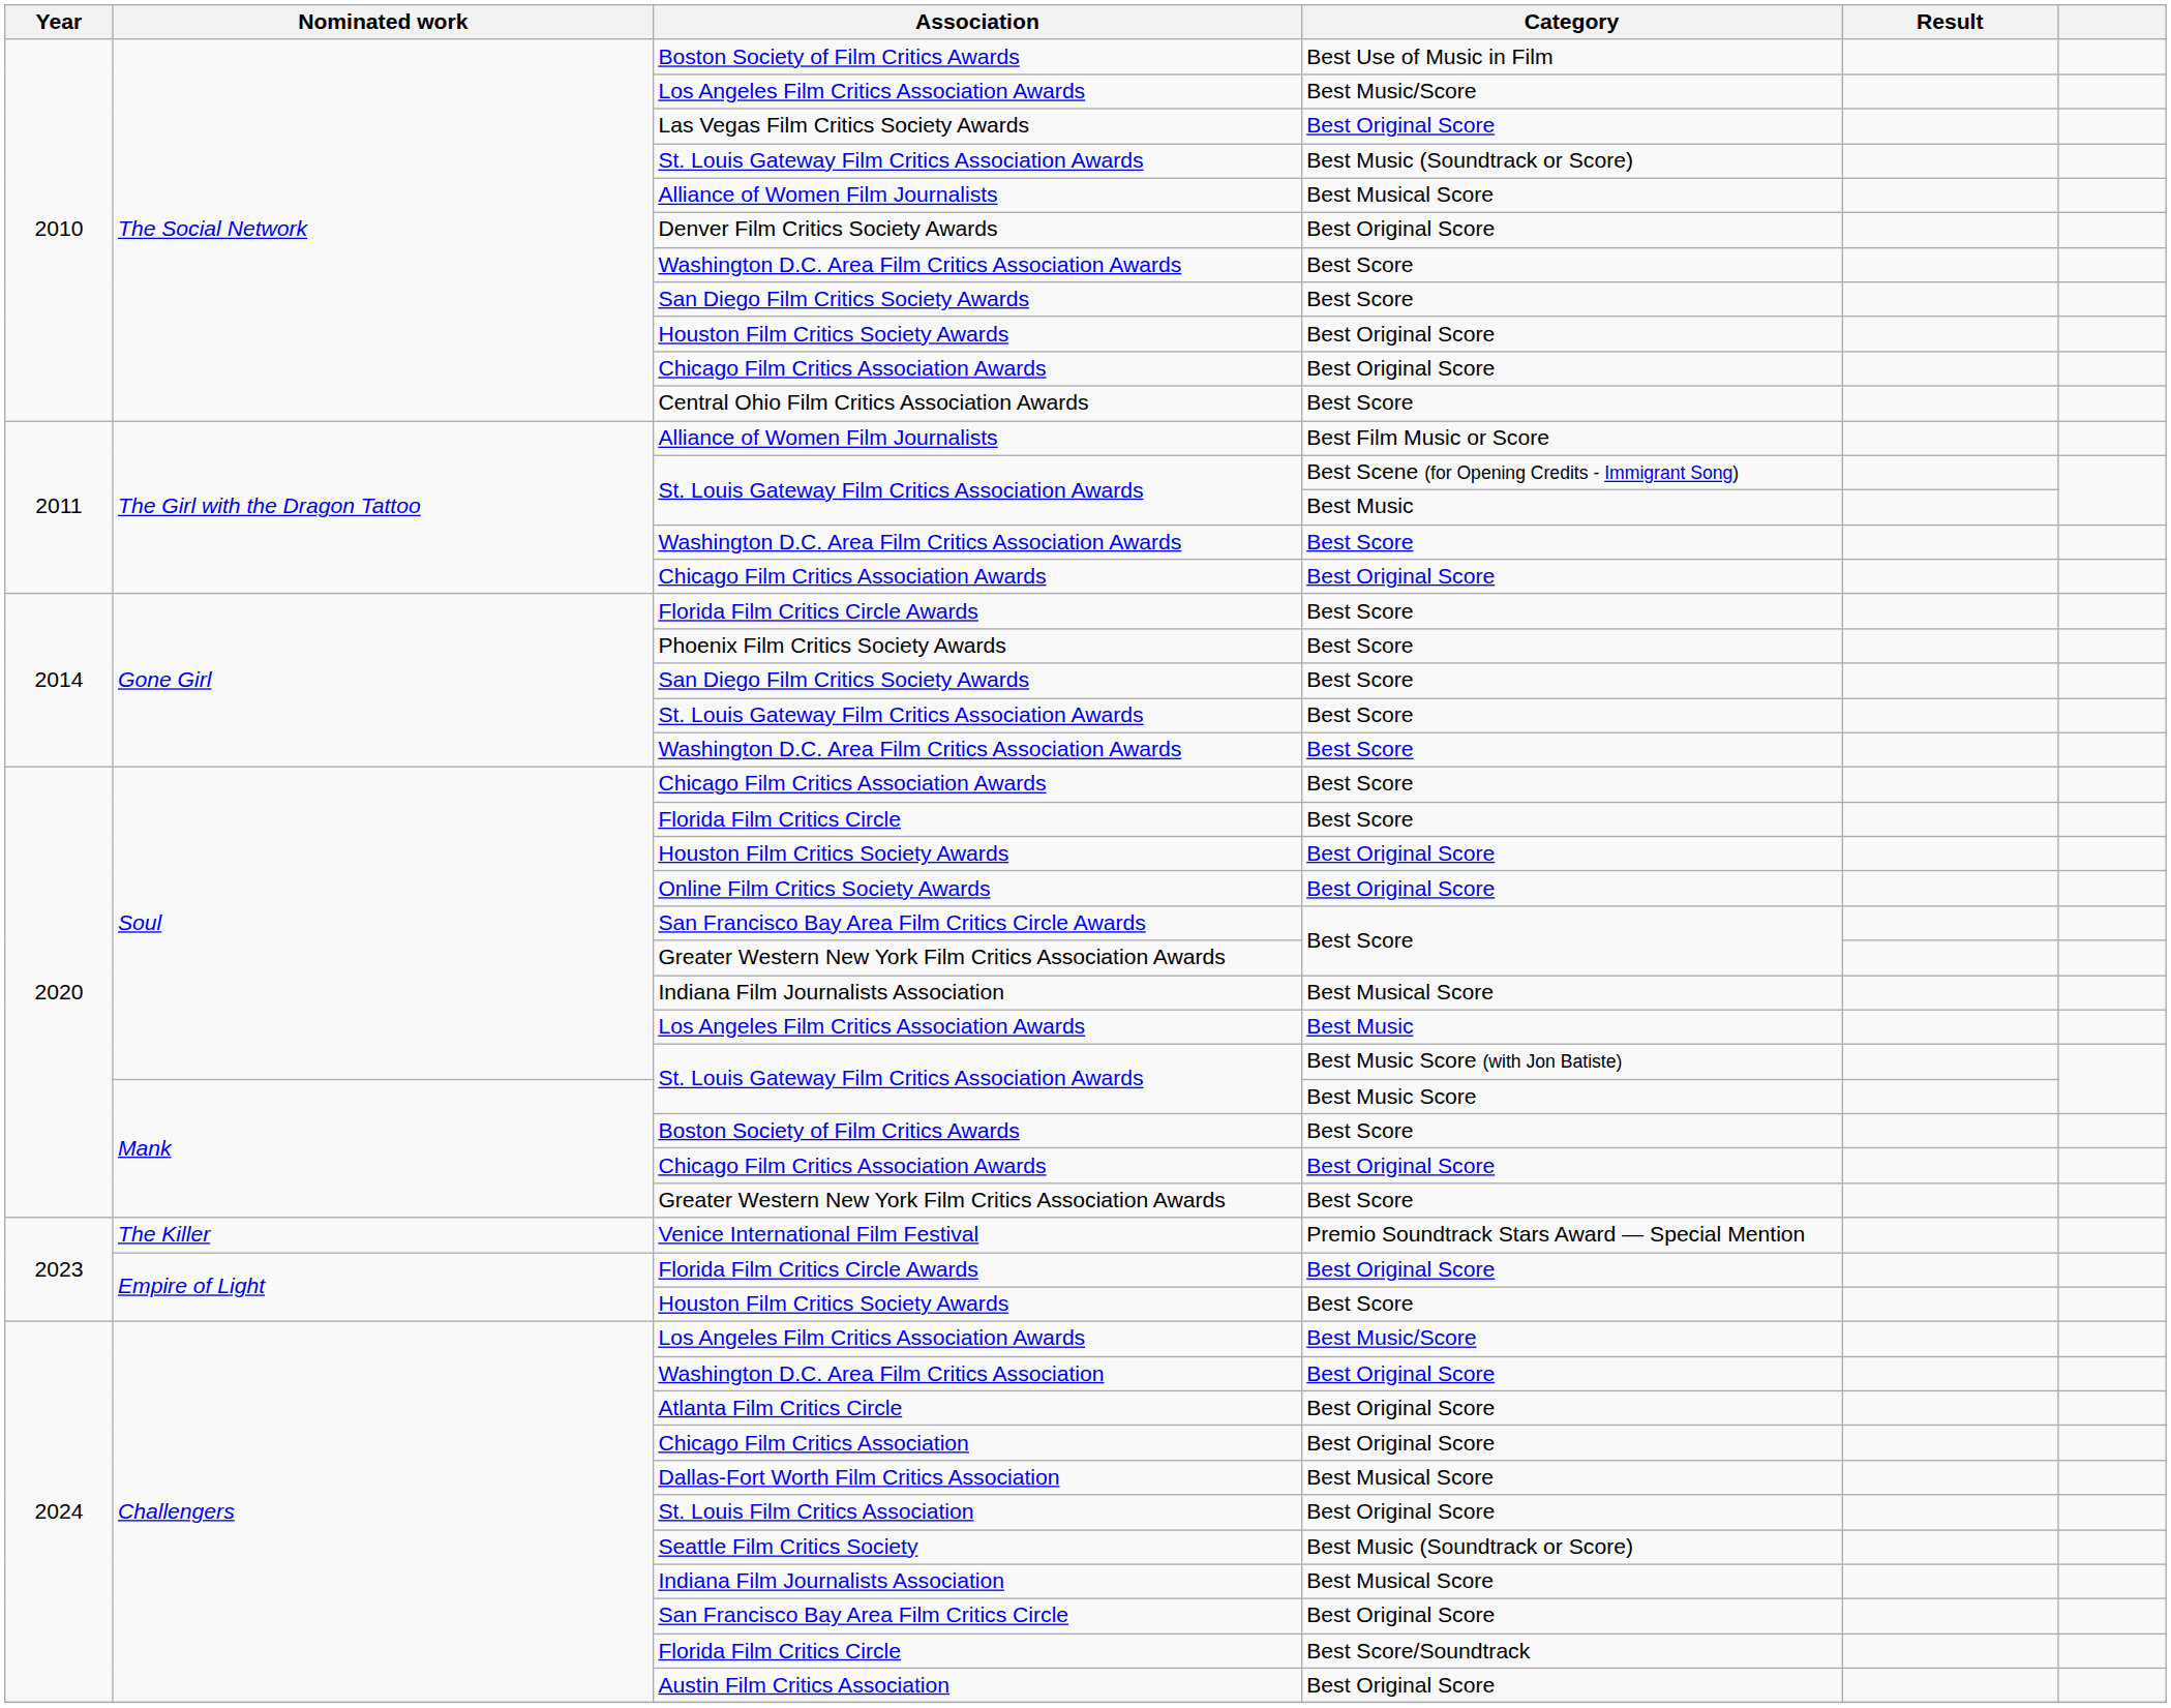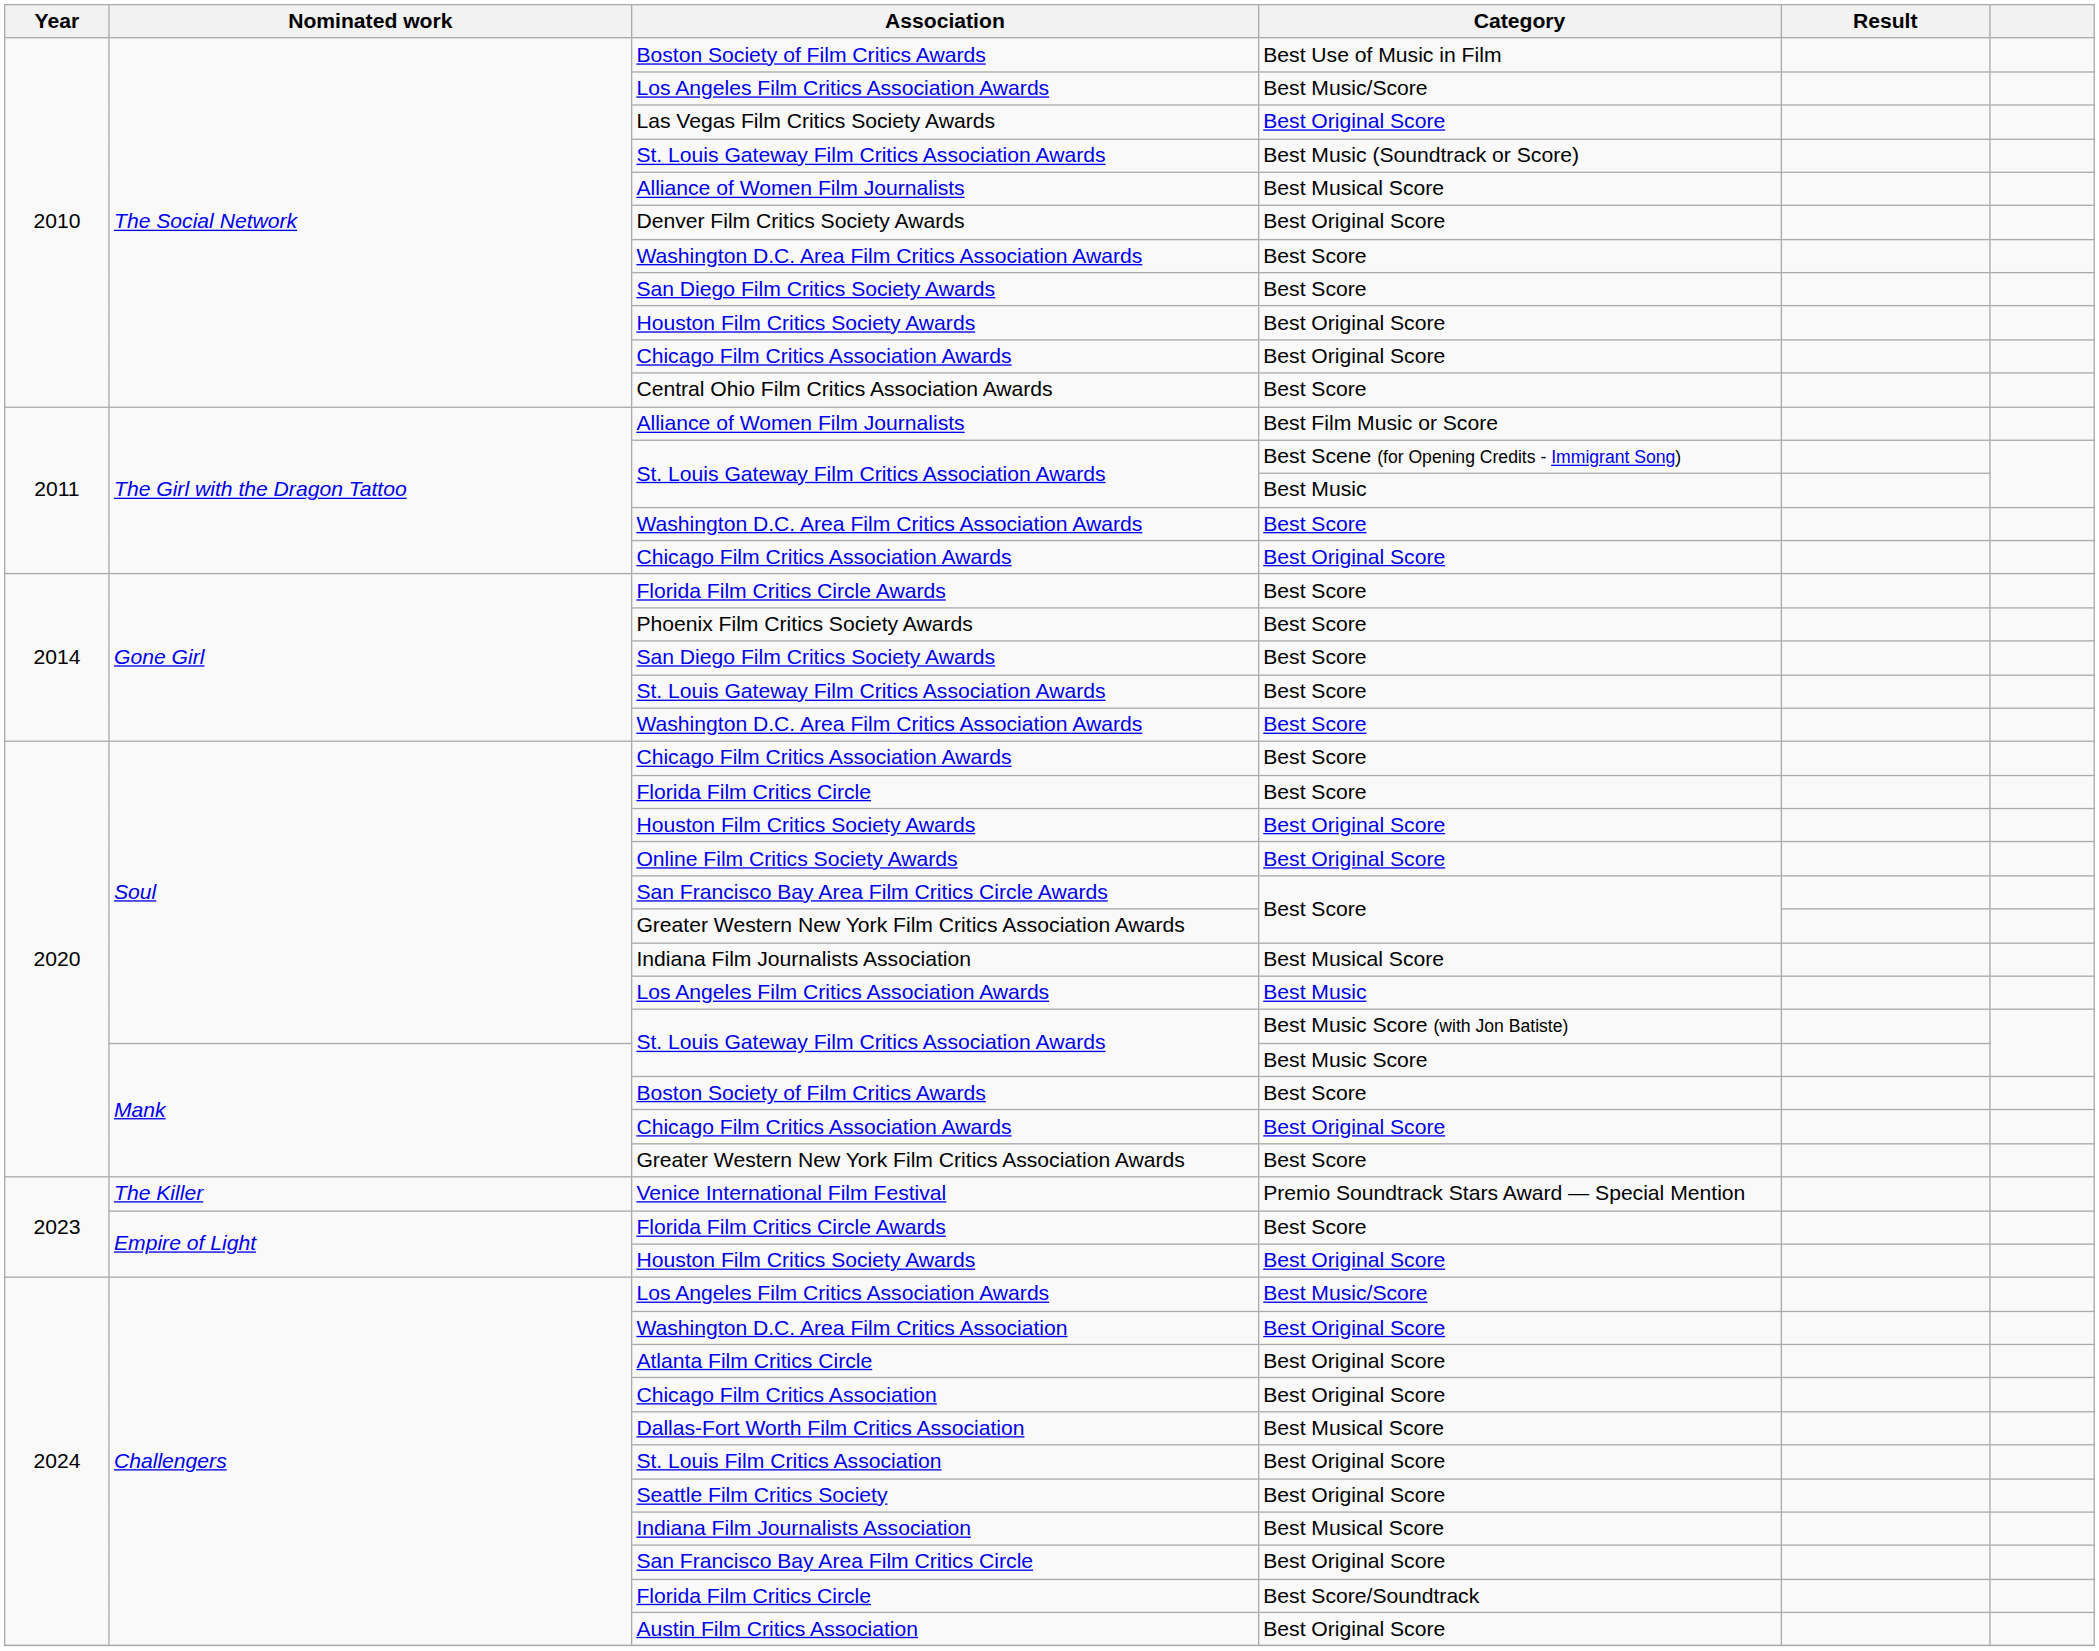 <table class="wikitable" style="width:100%;">
 <tr>
 <th width=5%>Year</th>
 <th style="width:25%;">Nominated work</th>
 <th style="width:30%;">Association</th>
 <th style="width:25%;">Category</th>
 <th style="width:10%;">Result</th>
 <th width=5%></th>
 </tr>
 <tr>
 <td rowspan="11" style="text-align:center;">2010</td>
 <td rowspan="11"><em><a href='#'>The Social Network</a></em></td>
 <td><a href='#'>Boston Society of Film Critics Awards</a></td>
 <td>Best Use of Music in Film</td>
 <td></td>
 <td style="text-align:center;"></td>
 </tr>
 <tr>
 <td><a href='#'>Los Angeles Film Critics Association Awards</a></td>
 <td>Best Music/Score</td>
 <td></td>
 <td style="text-align:center;"></td>
 </tr>
 <tr>
 <td>Las Vegas Film Critics Society Awards</td>
 <td><a href='#'>Best Original Score</a></td>
 <td></td>
 <td style="text-align:center;"></td>
 </tr>
 <tr>
 <td><a href='#'>St. Louis Gateway Film Critics Association Awards</a></td>
 <td>Best Music (Soundtrack or Score)</td>
 <td></td>
 <td style="text-align:center;"></td>
 </tr>
 <tr>
 <td><a href='#'>Alliance of Women Film Journalists</a></td>
 <td>Best Musical Score</td>
 <td></td>
 <td style="text-align:center;"></td>
 </tr>
 <tr>
 <td>Denver Film Critics Society Awards</td>
 <td>Best Original Score</td>
 <td></td>
 <td style="text-align:center;"></td>
 </tr>
 <tr>
 <td><a href='#'>Washington D.C. Area Film Critics Association Awards</a></td>
 <td>Best Score</td>
 <td></td>
 <td style="text-align:center;"></td>
 </tr>
 <tr>
 <td><a href='#'>San Diego Film Critics Society Awards</a></td>
 <td>Best Score</td>
 <td></td>
 <td style="text-align:center;"></td>
 </tr>
 <tr>
 <td><a href='#'>Houston Film Critics Society Awards</a></td>
 <td>Best Original Score</td>
 <td></td>
 <td style="text-align:center;"></td>
 </tr>
 <tr>
 <td><a href='#'>Chicago Film Critics Association Awards</a></td>
 <td>Best Original Score</td>
 <td></td>
 <td style="text-align:center;"></td>
 </tr>
 <tr>
 <td>Central Ohio Film Critics Association Awards</td>
 <td>Best Score</td>
 <td></td>
 <td style="text-align:center;"></td>
 </tr>
 <tr>
 <td rowspan="5" style="text-align:center;">2011</td>
 <td rowspan="5"><em><a href='#'>The Girl with the Dragon Tattoo</a></em></td>
 <td><a href='#'>Alliance of Women Film Journalists</a></td>
 <td>Best Film Music or Score</td>
 <td></td>
 <td style="text-align:center;"></td>
 </tr>
 <tr>
 <td rowspan="2"><a href='#'>St. Louis Gateway Film Critics Association Awards</a></td>
 <td>Best Scene <small>(for Opening Credits - <a href='#'>Immigrant Song</a>)</small></td>
 <td></td>
 <td rowspan="2" style="text-align:center;"></td>
 </tr>
 <tr>
 <td>Best Music</td>
 <td></td>
 </tr>
 <tr>
 <td><a href='#'>Washington D.C. Area Film Critics Association Awards</a></td>
 <td><a href='#'>Best Score</a></td>
 <td></td>
 <td></td>
 </tr>
 <tr>
 <td><a href='#'>Chicago Film Critics Association Awards</a></td>
 <td><a href='#'>Best Original Score</a></td>
 <td></td>
 <td style="text-align:center;"></td>
 </tr>
 <tr>
 <td rowspan="5" style="text-align:center;">2014</td>
 <td rowspan="5"><em><a href='#'>Gone Girl</a></em></td>
 <td><a href='#'>Florida Film Critics Circle Awards</a></td>
 <td>Best Score</td>
 <td></td>
 <td style="text-align:center;"></td>
 </tr>
 <tr>
 <td>Phoenix Film Critics Society Awards</td>
 <td>Best Score</td>
 <td></td>
 <td style="text-align:center;"></td>
 </tr>
 <tr>
 <td><a href='#'>San Diego Film Critics Society Awards</a></td>
 <td>Best Score</td>
 <td></td>
 <td style="text-align:center;"></td>
 </tr>
 <tr>
 <td><a href='#'>St. Louis Gateway Film Critics Association Awards</a></td>
 <td>Best Score</td>
 <td></td>
 <td style="text-align:center;"></td>
 </tr>
 <tr>
 <td><a href='#'>Washington D.C. Area Film Critics Association Awards</a></td>
 <td><a href='#'>Best Score</a></td>
 <td></td>
 <td style="text-align:center;"><br></td>
 </tr>
 <tr>
 <td rowspan="13" style="text-align:center;">2020</td>
 <td rowspan="9"><em><a href='#'>Soul</a></em></td>
 <td><a href='#'>Chicago Film Critics Association Awards</a></td>
 <td>Best Score</td>
 <td></td>
 <td style="text-align:center;"></td>
 </tr>
 <tr>
 <td><a href='#'>Florida Film Critics Circle</a></td>
 <td>Best Score</td>
 <td></td>
 <td style="text-align:center;"></td>
 </tr>
 <tr>
 <td><a href='#'>Houston Film Critics Society Awards</a></td>
 <td><a href='#'>Best Original Score</a></td>
 <td></td>
 <td style="text-align:center;"></td>
 </tr>
 <tr>
 <td><a href='#'>Online Film Critics Society Awards</a></td>
 <td><a href='#'>Best Original Score</a></td>
 <td></td>
 <td style="text-align:center;"></td>
 </tr>
 <tr>
 <td><a href='#'>San Francisco Bay Area Film Critics Circle Awards</a></td>
 <td rowspan="2">Best Score</td>
 <td></td>
 <td style="text-align:center;"></td>
 </tr>
 <tr>
 <td>Greater Western New York Film Critics Association Awards</td>
 <td></td>
 <td style="text-align:center;"></td>
 </tr>
 <tr>
 <td>Indiana Film Journalists Association</td>
 <td>Best Musical Score</td>
 <td></td>
 <td></td>
 </tr>
 <tr>
 <td><a href='#'>Los Angeles Film Critics Association Awards</a></td>
 <td><a href='#'>Best Music</a></td>
 <td></td>
 <td style="text-align:center;"></td>
 </tr>
 <tr>
 <td rowspan="2"><a href='#'>St. Louis Gateway Film Critics Association Awards</a></td>
 <td>Best Music Score <small>(with Jon Batiste)</small></td>
 <td></td>
 <td rowspan="2" style="text-align:center;"></td>
 </tr>
 <tr>
 <td rowspan="4"><em><a href='#'>Mank</a></em></td>
 <td>Best Music Score</td>
 <td></td>
 </tr>
 <tr>
 <td><a href='#'>Boston Society of Film Critics Awards</a></td>
 <td>Best Score</td>
 <td></td>
 <td style="text-align:center;"></td>
 </tr>
 <tr>
 <td><a href='#'>Chicago Film Critics Association Awards</a></td>
 <td><a href='#'>Best Original Score</a></td>
 <td></td>
 <td style="text-align:center;"></td>
 </tr>
 <tr>
 <td>Greater Western New York Film Critics Association Awards</td>
 <td>Best Score</td>
 <td></td>
 <td style="text-align:center;"></td>
 </tr>
 <tr>
 <td style="text-align:center;" rowspan="3">2023</td>
 <td><em><a href='#'>The Killer</a></em></td>
 <td><a href='#'>Venice International Film Festival</a></td>
 <td>Premio Soundtrack Stars Award — Special Mention</td>
 <td></td>
 <td align="center"></td>
 </tr>
 <tr>
 <td rowspan="2"><em><a href='#'>Empire of Light</a></em></td>
 <td><a href='#'>Florida Film Critics Circle Awards</a></td>
-<td><a href='#'>Best Original Score</a></td>
+<td>Best Score</td>
 <td></td>
 <td align="center"></td>
 </tr>
 <tr>
 <td><a href='#'>Houston Film Critics Society Awards</a></td>
-<td>Best Score</td>
+<td><a href='#'>Best Original Score</a></td>
 <td></td>
 <td align="center"></td>
 </tr>
 <tr>
 <td rowspan="11" style="text-align:center;">2024</td>
 <td rowspan="11"><a href='#'><em>Challengers</em></a></td>
 <td><a href='#'>Los Angeles Film Critics Association Awards</a></td>
 <td><a href='#'>Best Music/Score</a></td>
 <td></td>
 <td style="text-align:center;"></td>
 </tr>
 <tr>
 <td><a href='#'>Washington D.C. Area Film Critics Association</a></td>
 <td><a href='#'>Best Original Score</a></td>
 <td></td>
 <td></td>
 </tr>
 <tr>
 <td><a href='#'>Atlanta Film Critics Circle</a></td>
 <td>Best Original Score</td>
 <td></td>
 <td></td>
 </tr>
 <tr>
 <td><a href='#'>Chicago Film Critics Association</a></td>
 <td>Best Original Score</td>
 <td></td>
 <td></td>
 </tr>
 <tr>
 <td><a href='#'>Dallas-Fort Worth Film Critics Association</a></td>
 <td>Best Musical Score</td>
 <td></td>
 <td></td>
 </tr>
 <tr>
 <td><a href='#'>St. Louis Film Critics Association</a></td>
 <td>Best Original Score</td>
 <td></td>
 <td></td>
 </tr>
 <tr>
 <td><a href='#'>Seattle Film Critics Society</a></td>
-<td>Best Music (Soundtrack or Score)</td>
+<td>Best Original Score</td>
 <td></td>
 <td></td>
 </tr>
 <tr>
 <td><a href='#'>Indiana Film Journalists Association</a></td>
 <td>Best Musical Score</td>
 <td></td>
 <td></td>
 </tr>
 <tr>
 <td><a href='#'>San Francisco Bay Area Film Critics Circle</a></td>
 <td>Best Original Score</td>
 <td></td>
 <td></td>
 </tr>
 <tr>
 <td><a href='#'>Florida Film Critics Circle</a></td>
 <td>Best Score/Soundtrack</td>
 <td></td>
 <td></td>
 </tr>
 <tr>
 <td><a href='#'>Austin Film Critics Association</a></td>
 <td>Best Original Score</td>
 <td></td>
 <td></td>
 </tr>
 <tr>
 </tr>
 </table>
